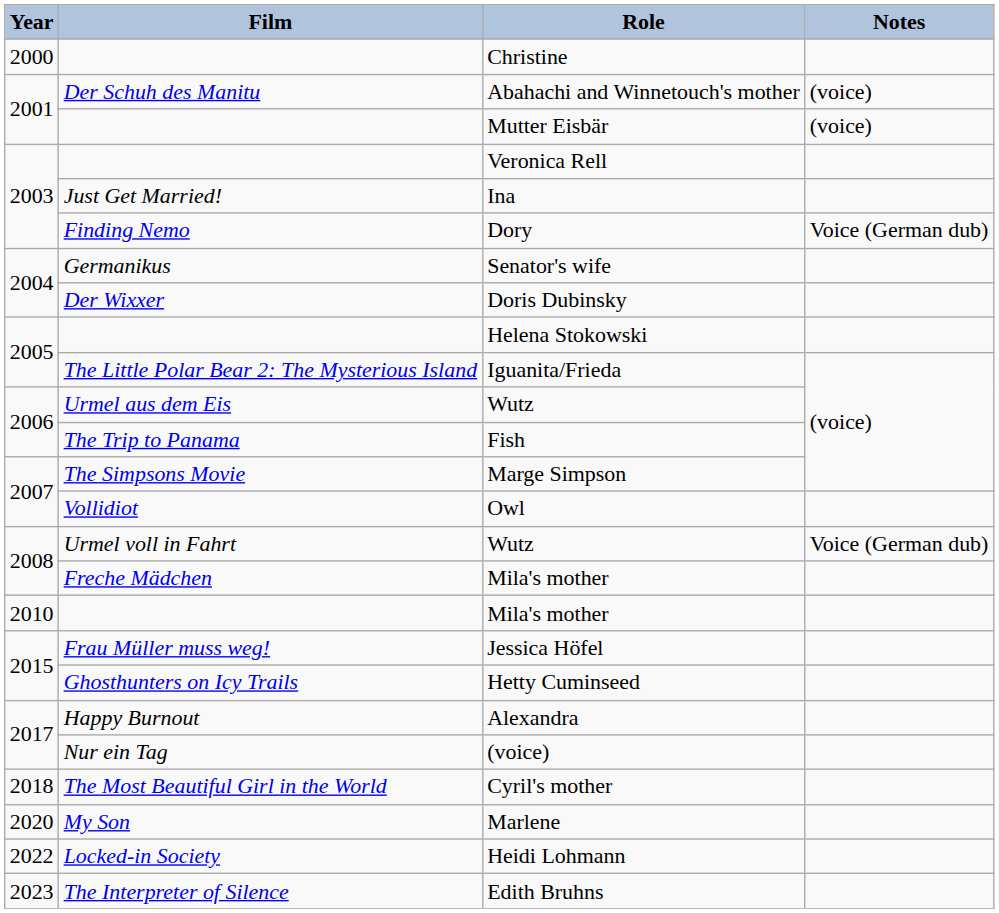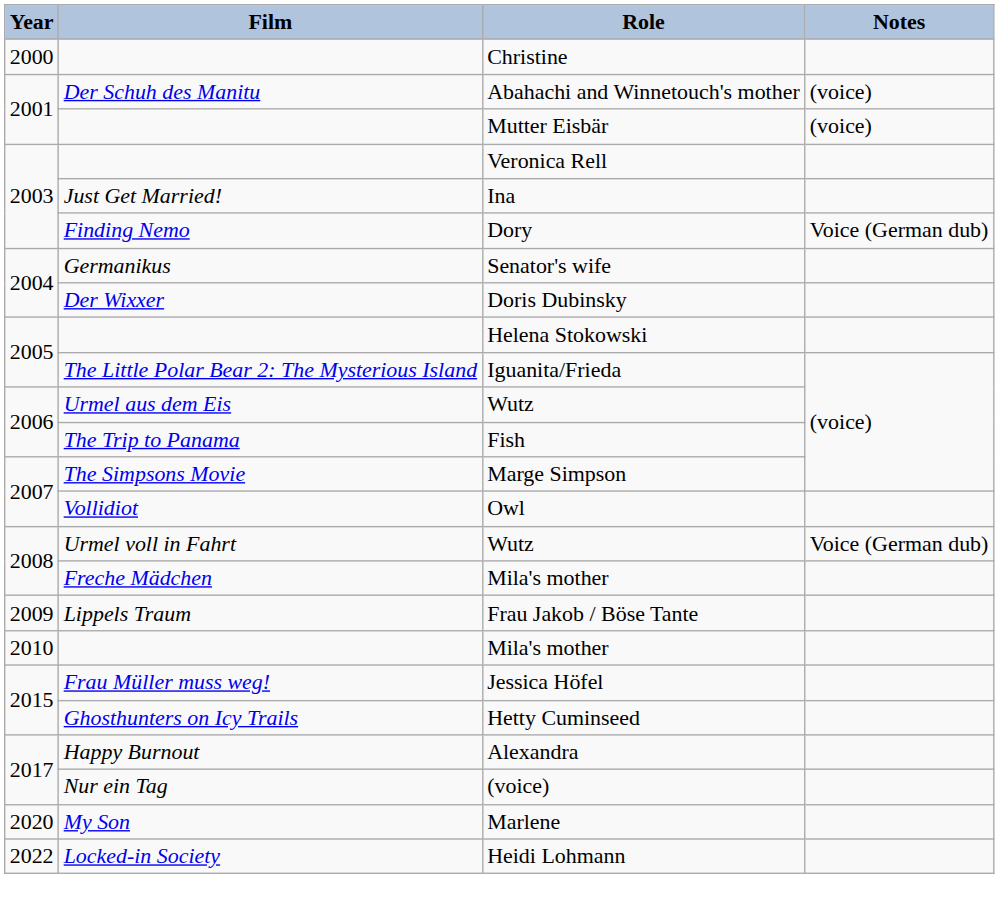 <table class="wikitable">
 <tr>
 <th style="background:#B0C4DE;">Year</th>
 <th style="background:#B0C4DE;">Film</th>
 <th style="background:#B0C4DE;">Role</th>
 <th style="background:#B0C4DE;">Notes</th>
 </tr>
 <tr>
 <td>2000</td>
 <td><em></em></td>
 <td>Christine</td>
 <td></td>
 </tr>
 <tr>
 <td rowspan="2">2001</td>
 <td><em><a href='#'>Der Schuh des Manitu</a></em></td>
 <td>Abahachi and Winnetouch's mother</td>
 <td>(voice)</td>
 </tr>
 <tr>
 <td><em></em></td>
 <td>Mutter Eisbär</td>
 <td>(voice)</td>
 </tr>
 <tr>
 <td rowspan="3">2003</td>
 <td><em></em></td>
 <td>Veronica Rell</td>
 <td></td>
 </tr>
 <tr>
 <td><em>Just Get Married!</em></td>
 <td>Ina</td>
 <td></td>
 </tr>
 <tr>
 <td><em><a href='#'>Finding Nemo</a></em></td>
 <td>Dory</td>
 <td>Voice (German dub)</td>
 </tr>
 <tr>
 <td rowspan="2">2004</td>
 <td><em>Germanikus</em></td>
 <td>Senator's wife</td>
 <td></td>
 </tr>
 <tr>
 <td><em><a href='#'>Der Wixxer</a></em></td>
 <td>Doris Dubinsky</td>
 <td></td>
 </tr>
 <tr>
 <td rowspan="2">2005</td>
 <td><em></em></td>
 <td>Helena Stokowski</td>
 <td></td>
 </tr>
 <tr>
 <td><em><a href='#'>The Little Polar Bear 2: The Mysterious Island</a></em></td>
 <td>Iguanita/Frieda</td>
 <td rowspan=4>(voice)</td>
 </tr>
 <tr>
 <td rowspan="2">2006</td>
 <td><em><a href='#'>Urmel aus dem Eis</a></em></td>
 <td>Wutz</td>
 </tr>
 <tr>
 <td><em><a href='#'>The Trip to Panama</a></em></td>
 <td>Fish</td>
 </tr>
 <tr>
 <td rowspan=2>2007</td>
 <td><em><a href='#'>The Simpsons Movie</a></em></td>
 <td>Marge Simpson</td>
 </tr>
 <tr>
 <td><em><a href='#'>Vollidiot</a></em></td>
 <td>Owl</td>
 <td></td>
 </tr>
 <tr>
 <td rowspan="2">2008</td>
 <td><em>Urmel voll in Fahrt</em></td>
 <td>Wutz</td>
 <td>Voice (German dub)</td>
 </tr>
 <tr>
 <td><em><a href='#'>Freche Mädchen</a></em></td>
 <td>Mila's mother</td>
 <td></td>
 </tr>
 <tr>
+<td>2009</td>
+<td><em>Lippels Traum</em></td>
+<td>Frau Jakob / Böse Tante</td>
+<td></td>
+</tr>
+<tr>
 <td>2010</td>
 <td><em></em></td>
 <td>Mila's mother</td>
 <td></td>
 </tr>
 <tr>
 <td rowspan="2">2015</td>
 <td><em><a href='#'>Frau Müller muss weg!</a></em></td>
 <td>Jessica Höfel</td>
 <td></td>
 </tr>
 <tr>
 <td><em><a href='#'>Ghosthunters on Icy Trails</a></em></td>
 <td>Hetty Cuminseed</td>
 <td></td>
 </tr>
 <tr>
 <td rowspan=2>2017</td>
 <td><em>Happy Burnout</em></td>
 <td>Alexandra</td>
 <td></td>
 </tr>
 <tr>
 <td><em>Nur ein Tag</em></td>
 <td>(voice)</td>
 <td></td>
 </tr>
 <tr>
-<td>2018</td>
-<td><em><a href='#'>The Most Beautiful Girl in the World</a></em></td>
-<td>Cyril's mother</td>
-<td></td>
-</tr>
-<tr>
 <td>2020</td>
 <td><em><a href='#'>My Son</a></em></td>
 <td>Marlene</td>
 <td></td>
 </tr>
 <tr>
 <td>2022</td>
 <td><em><a href='#'>Locked-in Society</a></em></td>
 <td>Heidi Lohmann</td>
 <td></td>
 </tr>
-<tr>
-<td>2023</td>
-<td><em><a href='#'>The Interpreter of Silence</a></em></td>
-<td>Edith Bruhns</td>
-<td></td>
-</tr>
 </table>
